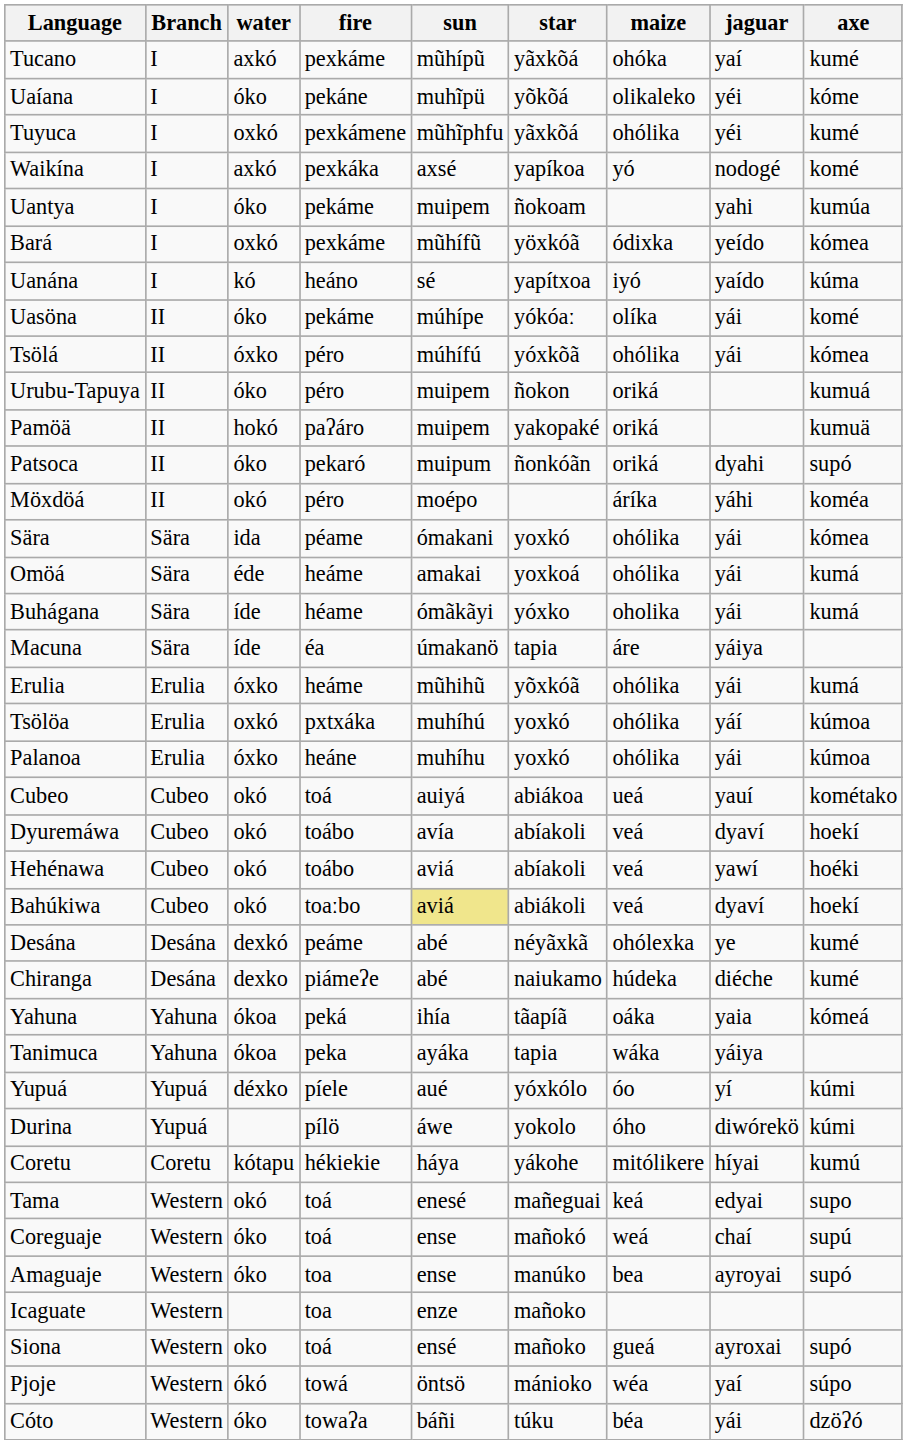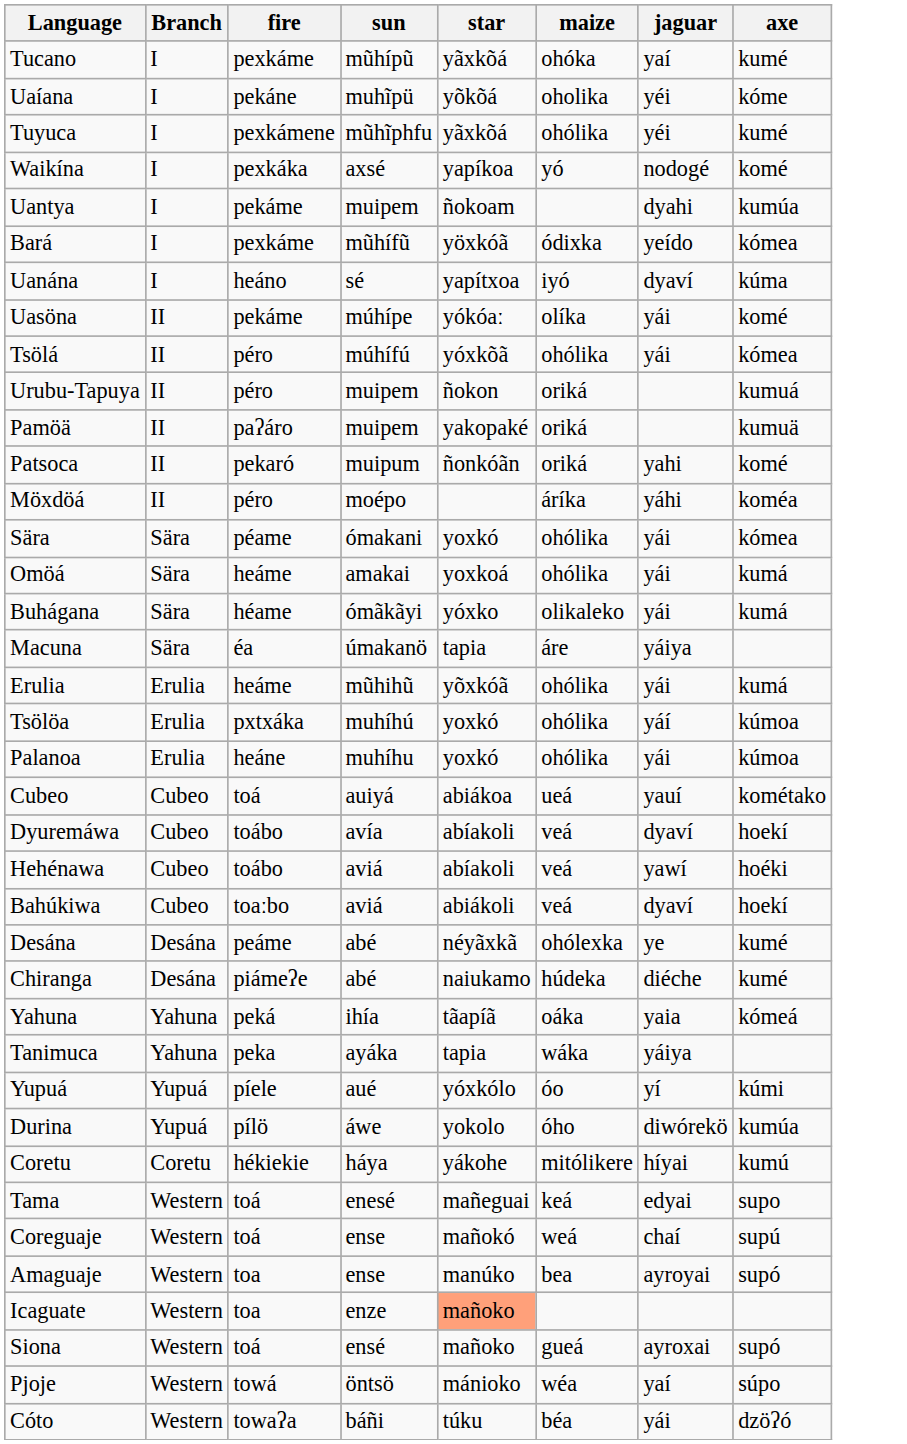 <table class="wikitable sortable" style="font-size: 85%">
 <tr>
 <th>Language</th>
 <th>Branch</th>
-<th>water</th>
 <th>fire</th>
 <th>sun</th>
 <th>star</th>
 <th>maize</th>
 <th>jaguar</th>
 <th>axe</th>
 </tr>
 <tr>
 <td>Tucano</td>
 <td>I</td>
-<td>axkó</td>
 <td>pexkáme</td>
 <td>mũhípũ</td>
 <td>yãxkõá</td>
 <td>ohóka</td>
 <td>yaí</td>
 <td>kumé</td>
 </tr>
 <tr>
 <td>Uaíana</td>
 <td>I</td>
-<td>óko</td>
 <td>pekáne</td>
 <td>muhĩpü</td>
 <td>yõkõá</td>
-<td>olikaleko</td>
+<td>oholika</td>
 <td>yéi</td>
 <td>kóme</td>
 </tr>
 <tr>
 <td>Tuyuca</td>
 <td>I</td>
-<td>oxkó</td>
 <td>pexkámene</td>
 <td>mũhĩphfu</td>
 <td>yãxkõá</td>
 <td>ohólika</td>
 <td>yéi</td>
 <td>kumé</td>
 </tr>
 <tr>
 <td>Waikína</td>
 <td>I</td>
-<td>axkó</td>
 <td>pexkáka</td>
 <td>axsé</td>
 <td>yapíkoa</td>
 <td>yó</td>
 <td>nodogé</td>
 <td>komé</td>
 </tr>
 <tr>
 <td>Uantya</td>
 <td>I</td>
-<td>óko</td>
 <td>pekáme</td>
 <td>muipem</td>
 <td>ñokoam</td>
 <td></td>
-<td>yahi</td>
+<td>dyahi</td>
 <td>kumúa</td>
 </tr>
 <tr>
 <td>Bará</td>
 <td>I</td>
-<td>oxkó</td>
 <td>pexkáme</td>
 <td>mũhífũ</td>
 <td>yöxkóã</td>
 <td>ódixka</td>
 <td>yeído</td>
 <td>kómea</td>
 </tr>
 <tr>
 <td>Uanána</td>
 <td>I</td>
-<td>kó</td>
 <td>heáno</td>
 <td>sé</td>
 <td>yapítxoa</td>
 <td>iyó</td>
-<td>yaído</td>
+<td>dyaví</td>
 <td>kúma</td>
 </tr>
 <tr>
 <td>Uasöna</td>
 <td>II</td>
-<td>óko</td>
 <td>pekáme</td>
 <td>múhípe</td>
 <td>yókóaː</td>
 <td>olíka</td>
 <td>yái</td>
 <td>komé</td>
 </tr>
 <tr>
 <td>Tsölá</td>
 <td>II</td>
-<td>óxko</td>
 <td>péro</td>
 <td>múhífú</td>
 <td>yóxkõã</td>
 <td>ohólika</td>
 <td>yái</td>
 <td>kómea</td>
 </tr>
 <tr>
 <td>Urubu-Tapuya</td>
 <td>II</td>
-<td>óko</td>
 <td>péro</td>
 <td>muipem</td>
 <td>ñokon</td>
 <td>oriká</td>
 <td></td>
 <td>kumuá</td>
 </tr>
 <tr>
 <td>Pamöä</td>
 <td>II</td>
-<td>hokó</td>
 <td>paʔáro</td>
 <td>muipem</td>
 <td>yakopaké</td>
 <td>oriká</td>
 <td></td>
 <td>kumuä</td>
 </tr>
 <tr>
 <td>Patsoca</td>
 <td>II</td>
-<td>óko</td>
 <td>pekaró</td>
 <td>muipum</td>
 <td>ñonkóãn</td>
 <td>oriká</td>
-<td>dyahi</td>
-<td>supó</td>
+<td>yahi</td>
+<td>komé</td>
 </tr>
 <tr>
 <td>Möxdöá</td>
 <td>II</td>
-<td>okó</td>
 <td>péro</td>
 <td>moépo</td>
 <td></td>
 <td>áríka</td>
 <td>yáhi</td>
 <td>koméa</td>
 </tr>
 <tr>
 <td>Sära</td>
 <td>Sära</td>
-<td>ida</td>
 <td>péame</td>
 <td>ómakani</td>
 <td>yoxkó</td>
 <td>ohólika</td>
 <td>yái</td>
 <td>kómea</td>
 </tr>
 <tr>
 <td>Omöá</td>
 <td>Sära</td>
-<td>éde</td>
 <td>heáme</td>
 <td>amakai</td>
 <td>yoxkoá</td>
 <td>ohólika</td>
 <td>yái</td>
 <td>kumá</td>
 </tr>
 <tr>
 <td>Buhágana</td>
 <td>Sära</td>
-<td>íde</td>
 <td>héame</td>
 <td>ómãkãyi</td>
 <td>yóxko</td>
-<td>oholika</td>
+<td>olikaleko</td>
 <td>yái</td>
 <td>kumá</td>
 </tr>
 <tr>
 <td>Macuna</td>
 <td>Sära</td>
-<td>íde</td>
 <td>éa</td>
 <td>úmakanö</td>
 <td>tapia</td>
 <td>áre</td>
 <td>yáiya</td>
 <td></td>
 </tr>
 <tr>
 <td>Erulia</td>
 <td>Erulia</td>
-<td>óxko</td>
 <td>heáme</td>
 <td>mũhihũ</td>
 <td>yõxkóã</td>
 <td>ohólika</td>
 <td>yái</td>
 <td>kumá</td>
 </tr>
 <tr>
 <td>Tsölöa</td>
 <td>Erulia</td>
-<td>oxkó</td>
 <td>pxtxáka</td>
 <td>muhíhú</td>
 <td>yoxkó</td>
 <td>ohólika</td>
 <td>yáí</td>
 <td>kúmoa</td>
 </tr>
 <tr>
 <td>Palanoa</td>
 <td>Erulia</td>
-<td>óxko</td>
 <td>heáne</td>
 <td>muhíhu</td>
 <td>yoxkó</td>
 <td>ohólika</td>
 <td>yái</td>
 <td>kúmoa</td>
 </tr>
 <tr>
 <td>Cubeo</td>
 <td>Cubeo</td>
-<td>okó</td>
 <td>toá</td>
 <td>auiyá</td>
 <td>abiákoa</td>
 <td>ueá</td>
 <td>yauí</td>
 <td>kométako</td>
 </tr>
 <tr>
 <td>Dyuremáwa</td>
 <td>Cubeo</td>
-<td>okó</td>
 <td>toábo</td>
 <td>avía</td>
 <td>abíakoli</td>
 <td>veá</td>
 <td>dyaví</td>
 <td>hoekí</td>
 </tr>
 <tr>
 <td>Hehénawa</td>
 <td>Cubeo</td>
-<td>okó</td>
 <td>toábo</td>
 <td>aviá</td>
 <td>abíakoli</td>
 <td>veá</td>
 <td>yawí</td>
 <td>hoéki</td>
 </tr>
 <tr>
 <td>Bahúkiwa</td>
 <td>Cubeo</td>
-<td>okó</td>
 <td>toaːbo</td>
-<td style="background: khaki;">aviá</td>
+<td>aviá</td>
 <td>abiákoli</td>
 <td>veá</td>
 <td>dyaví</td>
 <td>hoekí</td>
 </tr>
 <tr>
 <td>Desána</td>
 <td>Desána</td>
-<td>dexkó</td>
 <td>peáme</td>
 <td>abé</td>
 <td>néyãxkã</td>
 <td>ohólexka</td>
 <td>ye</td>
 <td>kumé</td>
 </tr>
 <tr>
 <td>Chiranga</td>
 <td>Desána</td>
-<td>dexko</td>
 <td>piámeʔe</td>
 <td>abé</td>
 <td>naiukamo</td>
 <td>húdeka</td>
 <td>diéche</td>
 <td>kumé</td>
 </tr>
 <tr>
 <td>Yahuna</td>
 <td>Yahuna</td>
-<td>ókoa</td>
 <td>peká</td>
 <td>ihía</td>
 <td>tãapíã</td>
 <td>oáka</td>
 <td>yaia</td>
 <td>kómeá</td>
 </tr>
 <tr>
 <td>Tanimuca</td>
 <td>Yahuna</td>
-<td>ókoa</td>
 <td>peka</td>
 <td>ayáka</td>
 <td>tapia</td>
 <td>wáka</td>
 <td>yáiya</td>
 <td></td>
 </tr>
 <tr>
 <td>Yupuá</td>
 <td>Yupuá</td>
-<td>déxko</td>
 <td>píele</td>
 <td>aué</td>
 <td>yóxkólo</td>
 <td>óo</td>
 <td>yí</td>
 <td>kúmi</td>
 </tr>
 <tr>
 <td>Durina</td>
 <td>Yupuá</td>
-<td></td>
 <td>pílö</td>
 <td>áwe</td>
 <td>yokolo</td>
 <td>óho</td>
 <td>diwórekö</td>
-<td>kúmi</td>
+<td>kumúa</td>
 </tr>
 <tr>
 <td>Coretu</td>
 <td>Coretu</td>
-<td>kótapu</td>
 <td>hékiekie</td>
 <td>háya</td>
 <td>yákohe</td>
 <td>mitólikere</td>
 <td>híyai</td>
 <td>kumú</td>
 </tr>
 <tr>
 <td>Tama</td>
 <td>Western</td>
-<td>okó</td>
 <td>toá</td>
 <td>enesé</td>
 <td>mañeguai</td>
 <td>keá</td>
 <td>edyai</td>
 <td>supo</td>
 </tr>
 <tr>
 <td>Coreguaje</td>
 <td>Western</td>
-<td>óko</td>
 <td>toá</td>
 <td>ense</td>
 <td>mañokó</td>
 <td>weá</td>
 <td>chaí</td>
 <td>supú</td>
 </tr>
 <tr>
 <td>Amaguaje</td>
 <td>Western</td>
-<td>óko</td>
 <td>toa</td>
 <td>ense</td>
 <td>manúko</td>
 <td>bea</td>
 <td>ayroyai</td>
 <td>supó</td>
 </tr>
 <tr>
 <td>Icaguate</td>
 <td>Western</td>
-<td></td>
 <td>toa</td>
 <td>enze</td>
-<td>mañoko</td>
+<td style="background: lightsalmon;">mañoko</td>
 <td></td>
 <td></td>
 <td></td>
 </tr>
 <tr>
 <td>Siona</td>
 <td>Western</td>
-<td>oko</td>
 <td>toá</td>
 <td>ensé</td>
 <td>mañoko</td>
 <td>gueá</td>
 <td>ayroxai</td>
 <td>supó</td>
 </tr>
 <tr>
 <td>Pjoje</td>
 <td>Western</td>
-<td>ókó</td>
 <td>towá</td>
 <td>öntsö</td>
 <td>mánioko</td>
 <td>wéa</td>
 <td>yaí</td>
 <td>súpo</td>
 </tr>
 <tr>
 <td>Cóto</td>
 <td>Western</td>
-<td>óko</td>
 <td>towaʔa</td>
 <td>báñi</td>
 <td>túku</td>
 <td>béa</td>
 <td>yái</td>
 <td>dzöʔó</td>
 </tr>
 </table>
